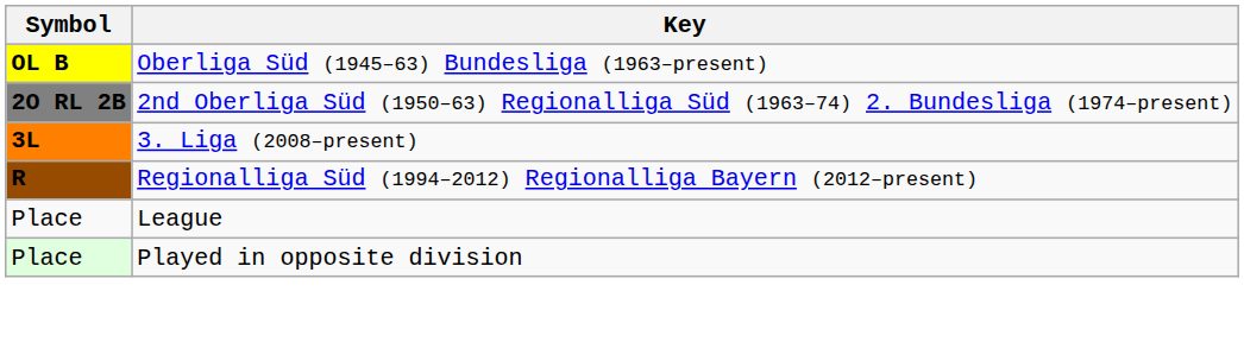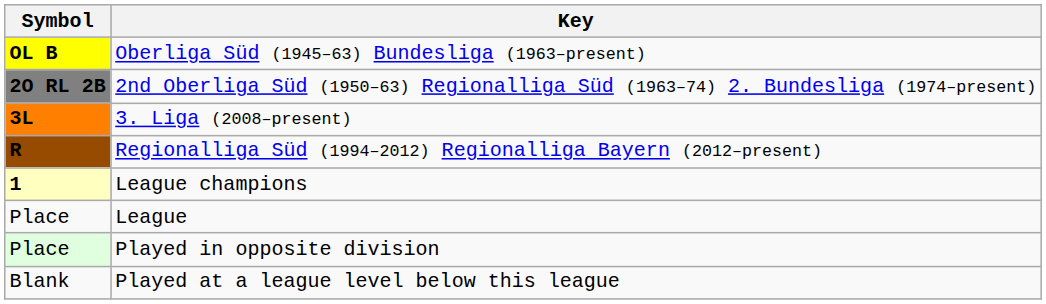 <table class="wikitable" align="center">
 <tr>
 <th>Symbol</th>
 <th>Key</th>
 </tr>
 <tr>
 <td style="background:#FFFF00"><strong>OL</strong>  <strong>B</strong></td>
 <td><a href='#'>Oberliga Süd</a> <small>(1945–63)</small>  <a href='#'>Bundesliga</a> <small>(1963–present)</small></td>
 </tr>
 <tr>
 <td style="background:#808080"><strong>2O</strong>  <strong>RL</strong>  <strong>2B</strong></td>
 <td><a href='#'>2nd Oberliga Süd</a> <small>(1950–63)</small>  <a href='#'>Regionalliga Süd</a> <small>(1963–74)</small>  <a href='#'>2. Bundesliga</a> <small>(1974–present)</small></td>
 </tr>
 <tr>
 <td style="background:#FF7F00"><strong>3L</strong></td>
 <td><a href='#'>3. Liga</a> <small>(2008–present)</small></td>
 </tr>
 <tr>
 <td style="background:#964B00"><strong>R</strong></td>
 <td><a href='#'>Regionalliga Süd</a> <small>(1994–2012)</small>  <a href='#'>Regionalliga Bayern</a> <small>(2012–present)</small></td>
 </tr>
 <tr>
+<td style="background:#ffffbf"><strong>1</strong></td>
+<td>League champions</td>
+</tr>
+<tr>
 <td>Place</td>
 <td>League</td>
 </tr>
 <tr>
 <td style="background:#dfffdf">Place</td>
 <td>Played in opposite division</td>
 </tr>
+<tr>
+<td>Blank</td>
+<td>Played at a league level below this league</td>
+</tr>
 </table>
